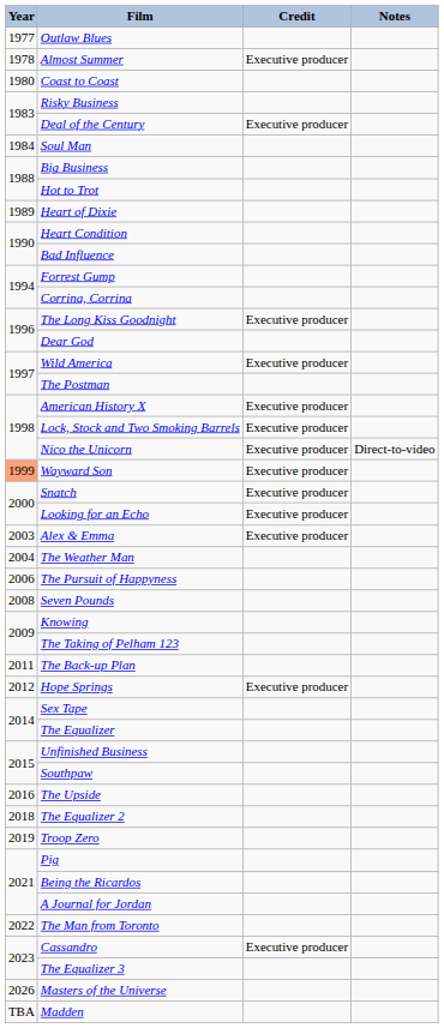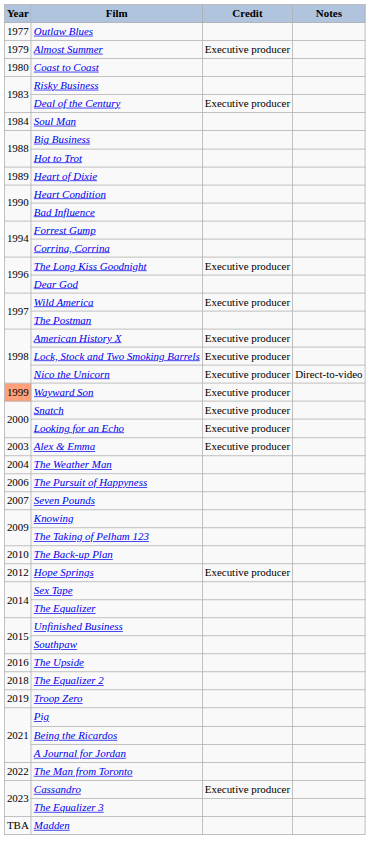 <table class="wikitable" style="font-size:95%;">
 <tr>
 <th style="background:#B0C4DE;">Year</th>
 <th style="background:#B0C4DE;">Film</th>
 <th style="background:#B0C4DE;">Credit</th>
 <th style="background:#B0C4DE;">Notes</th>
 </tr>
 <tr>
 <td>1977</td>
 <td><em><a href='#'>Outlaw Blues</a></em></td>
 <td></td>
 <td></td>
 </tr>
 <tr>
-<td>1978</td>
+<td>1979</td>
 <td><em><a href='#'>Almost Summer</a></em></td>
 <td>Executive producer</td>
 <td></td>
 </tr>
 <tr>
 <td>1980</td>
 <td><em><a href='#'>Coast to Coast</a></em></td>
 <td></td>
 <td></td>
 </tr>
 <tr>
 <td rowspan=2>1983</td>
 <td><em><a href='#'>Risky Business</a></em></td>
 <td></td>
 <td></td>
 </tr>
 <tr>
 <td><em><a href='#'>Deal of the Century</a></em></td>
 <td>Executive producer</td>
 <td></td>
 </tr>
 <tr>
 <td>1984</td>
 <td><em><a href='#'>Soul Man</a></em></td>
 <td></td>
 <td></td>
 </tr>
 <tr>
 <td rowspan=2>1988</td>
 <td><em><a href='#'>Big Business</a></em></td>
 <td></td>
 <td></td>
 </tr>
 <tr>
 <td><em><a href='#'>Hot to Trot</a></em></td>
 <td></td>
 <td></td>
 </tr>
 <tr>
 <td>1989</td>
 <td><em><a href='#'>Heart of Dixie</a></em></td>
 <td></td>
 <td></td>
 </tr>
 <tr>
 <td rowspan=2>1990</td>
 <td><em><a href='#'>Heart Condition</a></em></td>
 <td></td>
 <td></td>
 </tr>
 <tr>
 <td><em><a href='#'>Bad Influence</a></em></td>
 <td></td>
 <td></td>
 </tr>
 <tr>
 <td rowspan=2>1994</td>
 <td><em><a href='#'>Forrest Gump</a></em></td>
 <td></td>
 <td></td>
 </tr>
 <tr>
 <td><em><a href='#'>Corrina, Corrina</a></em></td>
 <td></td>
 <td></td>
 </tr>
 <tr>
 <td rowspan=2>1996</td>
 <td><em><a href='#'>The Long Kiss Goodnight</a></em></td>
 <td>Executive producer</td>
 <td></td>
 </tr>
 <tr>
 <td><em><a href='#'>Dear God</a></em></td>
 <td></td>
 <td></td>
 </tr>
 <tr>
 <td rowspan=2>1997</td>
 <td><em><a href='#'>Wild America</a></em></td>
 <td>Executive producer</td>
 <td></td>
 </tr>
 <tr>
 <td><em><a href='#'>The Postman</a></em></td>
 <td></td>
 <td></td>
 </tr>
 <tr>
 <td rowspan=3>1998</td>
 <td><em><a href='#'>American History X</a></em></td>
 <td>Executive producer</td>
 <td></td>
 </tr>
 <tr>
 <td><em><a href='#'>Lock, Stock and Two Smoking Barrels</a></em></td>
 <td>Executive producer</td>
 <td></td>
 </tr>
 <tr>
 <td><em><a href='#'>Nico the Unicorn</a></em></td>
 <td>Executive producer</td>
 <td>Direct-to-video</td>
 </tr>
 <tr>
 <td style="background: lightsalmon;">1999</td>
 <td><em><a href='#'>Wayward Son</a></em></td>
 <td>Executive producer</td>
 <td></td>
 </tr>
 <tr>
 <td rowspan=2>2000</td>
 <td><em><a href='#'>Snatch</a></em></td>
 <td>Executive producer</td>
 <td></td>
 </tr>
 <tr>
 <td><em><a href='#'>Looking for an Echo</a></em></td>
 <td>Executive producer</td>
 <td></td>
 </tr>
 <tr>
 <td>2003</td>
 <td><em><a href='#'>Alex & Emma</a></em></td>
 <td>Executive producer</td>
 <td></td>
 </tr>
 <tr>
 <td>2004</td>
 <td><em><a href='#'>The Weather Man</a></em></td>
 <td></td>
 <td></td>
 </tr>
 <tr>
 <td>2006</td>
 <td><em><a href='#'>The Pursuit of Happyness</a></em></td>
 <td></td>
 <td></td>
 </tr>
 <tr>
-<td>2008</td>
+<td>2007</td>
 <td><em><a href='#'>Seven Pounds</a></em></td>
 <td></td>
 <td></td>
 </tr>
 <tr>
 <td rowspan=2>2009</td>
 <td><em><a href='#'>Knowing</a></em></td>
 <td></td>
 <td></td>
 </tr>
 <tr>
 <td><em><a href='#'>The Taking of Pelham 123</a></em></td>
 <td></td>
 <td></td>
 </tr>
 <tr>
-<td>2011</td>
+<td>2010</td>
 <td><em><a href='#'>The Back-up Plan</a></em></td>
 <td></td>
 <td></td>
 </tr>
 <tr>
 <td>2012</td>
 <td><em><a href='#'>Hope Springs</a></em></td>
 <td>Executive producer</td>
 <td></td>
 </tr>
 <tr>
 <td rowspan=2>2014</td>
 <td><em><a href='#'>Sex Tape</a></em></td>
 <td></td>
 <td></td>
 </tr>
 <tr>
 <td><em><a href='#'>The Equalizer</a></em></td>
 <td></td>
 <td></td>
 </tr>
 <tr>
 <td rowspan=2>2015</td>
 <td><em><a href='#'>Unfinished Business</a></em></td>
 <td></td>
 <td></td>
 </tr>
 <tr>
 <td><em><a href='#'>Southpaw</a></em></td>
 <td></td>
 <td></td>
 </tr>
 <tr>
 <td>2016</td>
 <td><em><a href='#'>The Upside</a></em></td>
 <td></td>
 <td></td>
 </tr>
 <tr>
 <td>2018</td>
 <td><em><a href='#'>The Equalizer 2</a></em></td>
 <td></td>
 <td></td>
 </tr>
 <tr>
 <td>2019</td>
 <td><em><a href='#'>Troop Zero</a></em></td>
 <td></td>
 <td></td>
 </tr>
 <tr>
 <td rowspan=3>2021</td>
 <td><em><a href='#'>Pig</a></em></td>
 <td></td>
 <td></td>
 </tr>
 <tr>
 <td><em><a href='#'>Being the Ricardos</a></em></td>
 <td></td>
 <td></td>
 </tr>
 <tr>
 <td><em><a href='#'>A Journal for Jordan</a></em></td>
 <td></td>
 <td></td>
 </tr>
 <tr>
 <td>2022</td>
 <td><em><a href='#'>The Man from Toronto</a></em></td>
 <td></td>
 <td></td>
 </tr>
 <tr>
 <td rowspan=2>2023</td>
 <td><em><a href='#'>Cassandro</a></em></td>
 <td>Executive producer</td>
 <td></td>
 </tr>
 <tr>
 <td><em><a href='#'>The Equalizer 3</a></em></td>
 <td></td>
 <td></td>
 </tr>
 <tr>
-<td>2026</td>
-<td><em><a href='#'>Masters of the Universe</a></em></td>
-<td></td>
-<td></td>
-</tr>
-<tr>
 <td>TBA</td>
 <td><em><a href='#'>Madden</a></em></td>
 <td></td>
 <td></td>
 </tr>
 </table>
